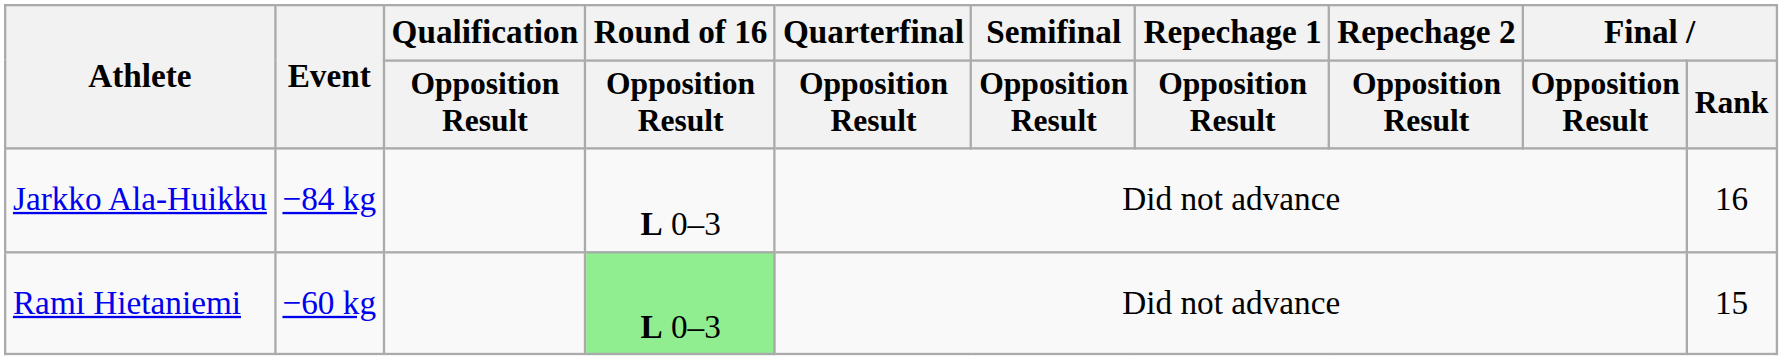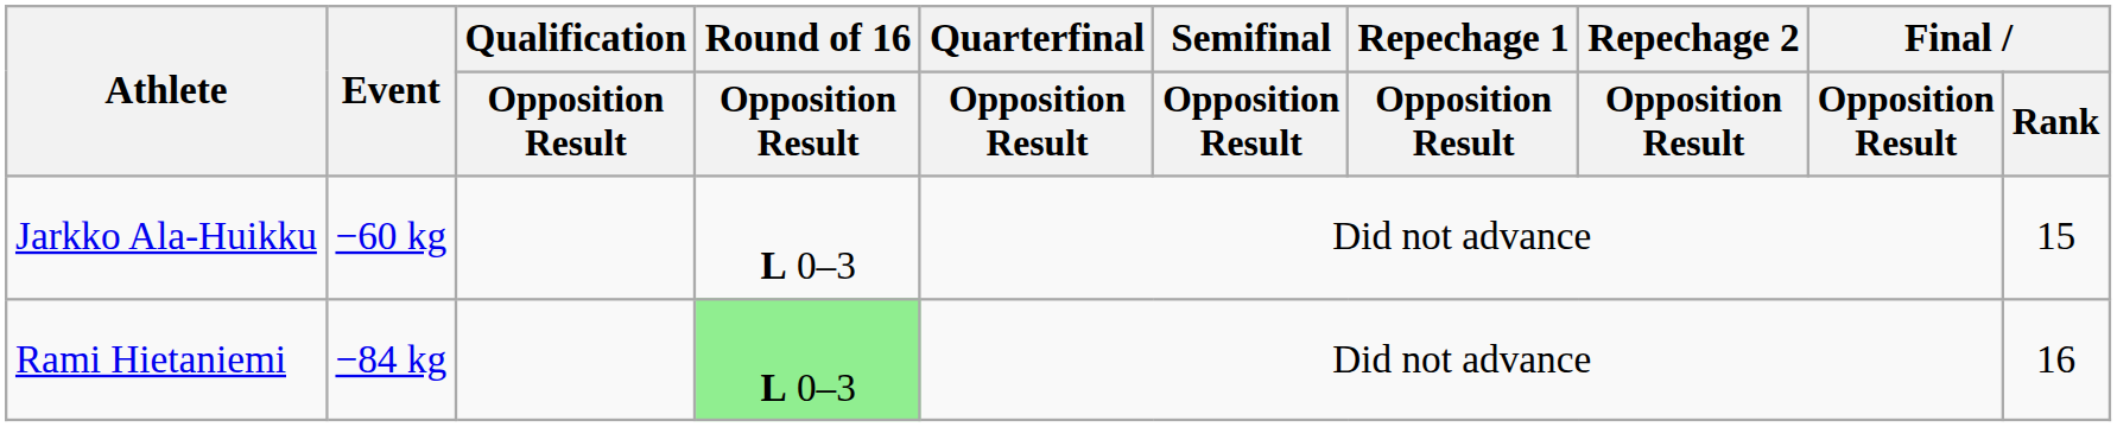 <table class="wikitable" style="font-size:90%">
 <tr>
 <th rowspan=2>Athlete</th>
 <th rowspan=2>Event</th>
 <th>Qualification</th>
 <th>Round of 16</th>
 <th>Quarterfinal</th>
 <th>Semifinal</th>
 <th>Repechage 1</th>
 <th>Repechage 2</th>
 <th colspan=2>Final / </th>
 </tr>
 <tr style="font-size: 95%">
 <th>Opposition<br>Result</th>
 <th>Opposition<br>Result</th>
 <th>Opposition<br>Result</th>
 <th>Opposition<br>Result</th>
 <th>Opposition<br>Result</th>
 <th>Opposition<br>Result</th>
 <th>Opposition<br>Result</th>
 <th>Rank</th>
 </tr>
 <tr align=center>
 <td align=left><a href='#'>Jarkko Ala-Huikku</a></td>
-<td align=left><a href='#'>−84 kg</a></td>
+<td align=left><a href='#'>−60 kg</a></td>
 <td></td>
 <td><br><strong>L</strong> 0–3 <sup></sup></td>
 <td colspan=5>Did not advance</td>
-<td>16</td>
+<td>15</td>
 </tr>
 <tr align=center>
 <td align=left><a href='#'>Rami Hietaniemi</a></td>
-<td align=left><a href='#'>−60 kg</a></td>
+<td align=left><a href='#'>−84 kg</a></td>
 <td></td>
 <td style="background: lightgreen;"><br><strong>L</strong> 0–3 <sup></sup></td>
 <td colspan=5>Did not advance</td>
-<td>15</td>
+<td>16</td>
 </tr>
 </table>
